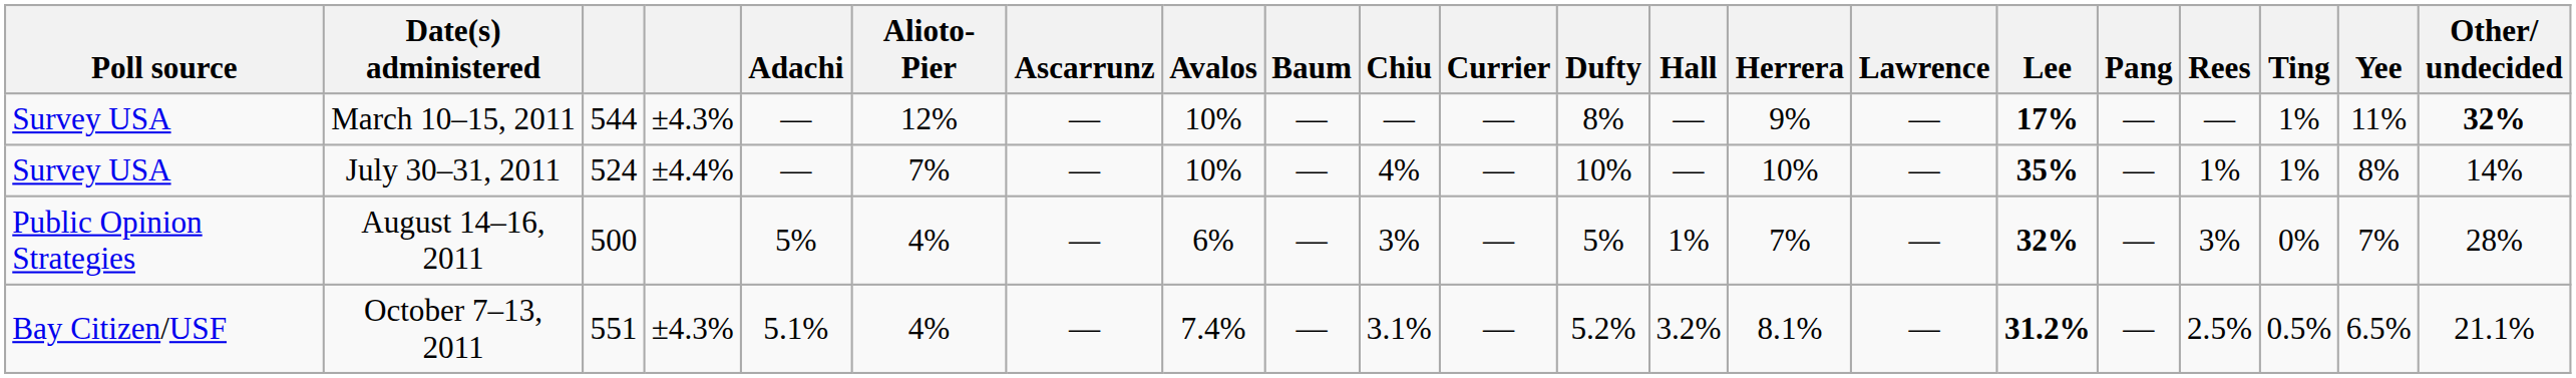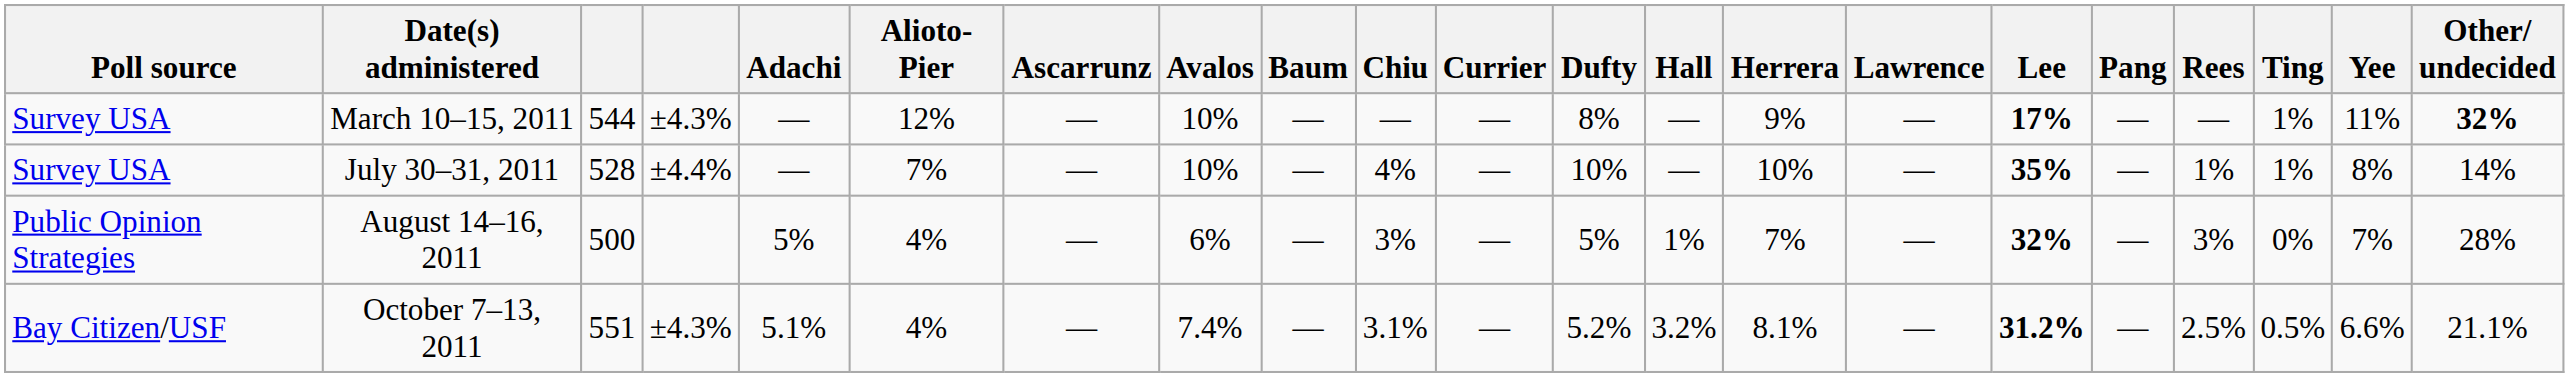 <table class="wikitable" style="text-align:center; font-size:95%">
 <tr valign= bottom>
 <th>Poll source</th>
 <th>Date(s)<br>administered</th>
 <th></th>
 <th></th>
 <th>Adachi</th>
 <th>Alioto-Pier</th>
 <th>Ascarrunz</th>
 <th>Avalos</th>
 <th>Baum</th>
 <th>Chiu</th>
 <th>Currier</th>
 <th>Dufty</th>
 <th>Hall</th>
 <th>Herrera</th>
 <th>Lawrence</th>
 <th>Lee</th>
 <th>Pang</th>
 <th>Rees</th>
 <th>Ting</th>
 <th>Yee</th>
 <th>Other/<br>undecided</th>
 </tr>
 <tr>
 <td align=left><a href='#'>Survey USA</a></td>
 <td>March 10–15, 2011</td>
 <td>544</td>
 <td>±4.3%</td>
 <td>—</td>
 <td>12%</td>
 <td>—</td>
 <td>10%</td>
 <td>—</td>
 <td>—</td>
 <td>—</td>
 <td>8%</td>
 <td>—</td>
 <td>9%</td>
 <td>—</td>
 <td><strong>17%</strong></td>
 <td>—</td>
 <td>—</td>
 <td>1%</td>
 <td>11%</td>
 <td><strong>32%</strong></td>
 </tr>
 <tr>
 <td align=left><a href='#'>Survey USA</a></td>
 <td>July 30–31, 2011</td>
-<td>524</td>
+<td>528</td>
 <td>±4.4%</td>
 <td>—</td>
 <td>7%</td>
 <td>—</td>
 <td>10%</td>
 <td>—</td>
 <td>4%</td>
 <td>—</td>
 <td>10%</td>
 <td>—</td>
 <td>10%</td>
 <td>—</td>
 <td><strong>35%</strong></td>
 <td>—</td>
 <td>1%</td>
 <td>1%</td>
 <td>8%</td>
 <td>14%</td>
 </tr>
 <tr>
 <td align=left><a href='#'>Public Opinion Strategies</a></td>
 <td>August 14–16, 2011</td>
 <td>500</td>
 <td></td>
 <td>5%</td>
 <td>4%</td>
 <td>—</td>
 <td>6%</td>
 <td>—</td>
 <td>3%</td>
 <td>—</td>
 <td>5%</td>
 <td>1%</td>
 <td>7%</td>
 <td>—</td>
 <td><strong>32%</strong></td>
 <td>—</td>
 <td>3%</td>
 <td>0%</td>
 <td>7%</td>
 <td>28%</td>
 </tr>
 <tr>
 <td align=left><a href='#'>Bay Citizen</a>/<a href='#'>USF</a></td>
 <td>October 7–13, 2011</td>
 <td>551</td>
 <td>±4.3%</td>
 <td>5.1%</td>
 <td>4%</td>
 <td>—</td>
 <td>7.4%</td>
 <td>—</td>
 <td>3.1%</td>
 <td>—</td>
 <td>5.2%</td>
 <td>3.2%</td>
 <td>8.1%</td>
 <td>—</td>
 <td><strong>31.2%</strong></td>
 <td>—</td>
 <td>2.5%</td>
 <td>0.5%</td>
-<td>6.5%</td>
+<td>6.6%</td>
 <td>21.1%</td>
 </tr>
 </table>
